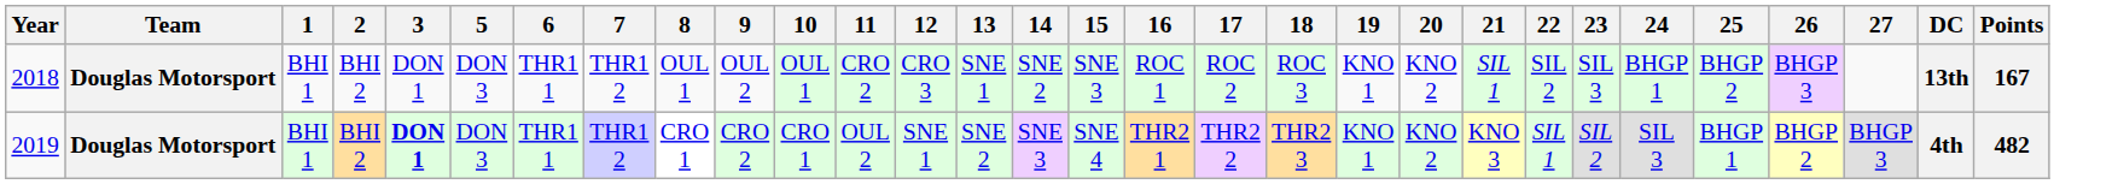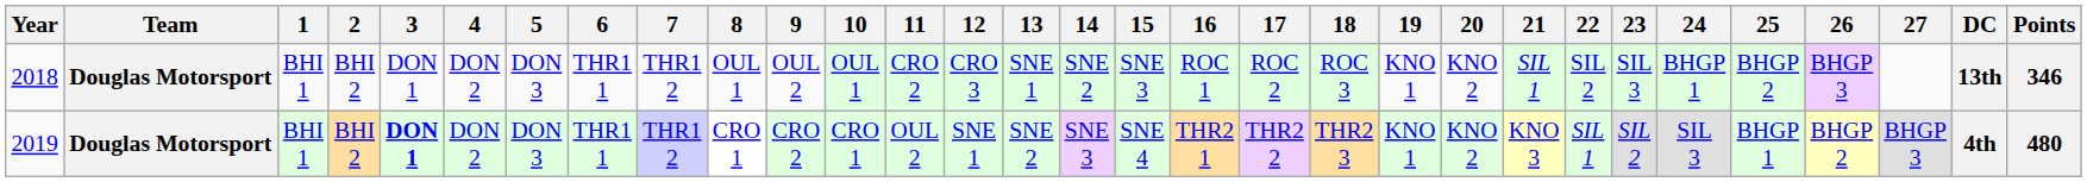 <table class="wikitable" style="text-align:center; font-size:85%">
 <tr>
 <th>Year</th>
 <th>Team</th>
 <th>1</th>
 <th>2</th>
 <th>3</th>
+<th>4</th>
 <th>5</th>
 <th>6</th>
 <th>7</th>
 <th>8</th>
 <th>9</th>
 <th>10</th>
 <th>11</th>
 <th>12</th>
 <th>13</th>
 <th>14</th>
 <th>15</th>
 <th>16</th>
 <th>17</th>
 <th>18</th>
 <th>19</th>
 <th>20</th>
 <th>21</th>
 <th>22</th>
 <th>23</th>
 <th>24</th>
 <th>25</th>
 <th>26</th>
 <th>27</th>
 <th>DC</th>
 <th>Points</th>
 </tr>
 <tr>
 <td><a href='#'>2018</a></td>
 <th nowrap>Douglas Motorsport</th>
 <td style="background:#;"><a href='#'>BHI<br>1</a><br></td>
 <td style="background:#;"><a href='#'>BHI<br>2</a><br></td>
 <td style="background:#;"><a href='#'>DON<br>1</a><br></td>
+<td style="background:#;"><a href='#'>DON<br>2</a><br></td>
 <td style="background:#;"><a href='#'>DON<br>3</a><br></td>
 <td style="background:#;"><a href='#'>THR1<br>1</a><br></td>
 <td style="background:#;"><a href='#'>THR1<br>2</a><br></td>
 <td style="background:#;"><a href='#'>OUL<br>1</a><br></td>
 <td style="background:#;"><a href='#'>OUL<br>2</a><br></td>
 <td style="background:#DFFFDF;"><a href='#'>OUL<br>1</a><br></td>
 <td style="background:#DFFFDF;"><a href='#'>CRO<br>2</a><br></td>
 <td style="background:#DFFFDF;"><a href='#'>CRO<br>3</a><br></td>
 <td style="background:#DFFFDF;"><a href='#'>SNE<br>1</a><br></td>
 <td style="background:#DFFFDF;"><a href='#'>SNE<br>2</a><br></td>
 <td style="background:#DFFFDF;"><a href='#'>SNE<br>3</a><br></td>
 <td style="background:#DFFFDF;"><a href='#'>ROC<br>1</a><br></td>
 <td style="background:#DFFFDF;"><a href='#'>ROC<br>2</a><br></td>
 <td style="background:#DFFFDF;"><a href='#'>ROC<br>3</a><br></td>
 <td style="background:#;"><a href='#'>KNO<br>1</a><br></td>
 <td style="background:#;"><a href='#'>KNO<br>2</a><br></td>
 <td style="background:#DFFFDF;"><em><a href='#'>SIL<br>1</a></em><br></td>
 <td style="background:#DFFFDF;"><a href='#'>SIL<br>2</a><br></td>
 <td style="background:#DFFFDF;"><a href='#'>SIL<br>3</a><br></td>
 <td style="background:#DFFFDF;"><a href='#'>BHGP<br>1</a><br></td>
 <td style="background:#DFFFDF;"><a href='#'>BHGP<br>2</a><br></td>
 <td style="background:#EFCFFF;"><a href='#'>BHGP<br>3</a><br></td>
 <td></td>
 <th>13th</th>
-<th>167</th>
+<th>346</th>
 </tr>
 <tr>
 <td><a href='#'>2019</a></td>
 <th nowrap>Douglas Motorsport</th>
 <td style="background:#DFFFDF;"><a href='#'>BHI<br>1</a><br></td>
 <td style="background:#FFDF9F;"><a href='#'>BHI<br>2</a><br></td>
 <td style="background:#DFFFDF;"><strong><a href='#'>DON<br>1</a><br></strong></td>
+<td style="background:#DFFFDF;"><a href='#'>DON<br>2</a><br></td>
 <td style="background:#DFFFDF;"><a href='#'>DON<br>3</a><br></td>
 <td style="background:#DFFFDF;"><a href='#'>THR1<br>1</a><br></td>
 <td style="background:#CFCFFF"><a href='#'>THR1<br>2</a><br></td>
 <td style="background:#FFFFFF;"><a href='#'>CRO<br>1</a><br></td>
 <td style="background:#DFFFDF;"><a href='#'>CRO<br>2</a><br></td>
 <td style="background:#DFFFDF;"><a href='#'>CRO<br>1</a><br></td>
 <td style="background:#DFFFDF;"><a href='#'>OUL<br>2</a><br></td>
 <td style="background:#DFFFDF;"><a href='#'>SNE<br>1</a><br></td>
 <td style="background:#DFFFDF;"><a href='#'>SNE<br>2</a><br></td>
 <td style="background:#EFCFFF;"><a href='#'>SNE<br>3</a><br></td>
 <td style="background:#DFFFDF;"><a href='#'>SNE<br>4</a><br></td>
 <td style="background:#FFDF9F;"><a href='#'>THR2<br>1</a><br></td>
 <td style="background:#EFCFFF;"><a href='#'>THR2<br>2</a><br></td>
 <td style="background:#FFDF9F;"><a href='#'>THR2<br>3</a><br></td>
 <td style="background:#DFFFDF;"><a href='#'>KNO<br>1</a><br></td>
 <td style="background:#DFFFDF;"><a href='#'>KNO<br>2</a><br></td>
 <td style="background:#FFFFBF;"><a href='#'>KNO<br>3</a><br></td>
 <td style="background:#DFFFDF;"><em><a href='#'>SIL<br>1</a></em><br></td>
 <td style="background:#DFDFDF;"><em><a href='#'>SIL<br>2</a></em><br></td>
 <td style="background:#DFDFDF;"><a href='#'>SIL<br>3</a><br></td>
 <td style="background:#DFFFDF;"><a href='#'>BHGP<br>1</a><br></td>
 <td style="background:#FFFFBF;"><a href='#'>BHGP<br>2</a><br></td>
 <td style="background:#DFDFDF;"><a href='#'>BHGP<br>3</a><br></td>
 <th>4th</th>
-<th>482</th>
+<th>480</th>
 </tr>
 </table>
